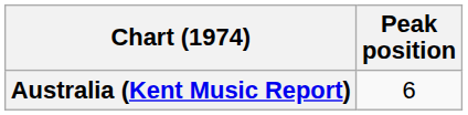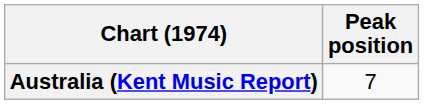 <table class="wikitable sortable plainrowheaders" style="text-align:center">
 <tr>
 <th>Chart (1974)</th>
 <th>Peak<br>position</th>
 </tr>
 <tr>
 <th scope="row">Australia (<a href='#'>Kent Music Report</a>)</th>
-<td>6</td>
+<td>7</td>
 </tr>
 </table>
